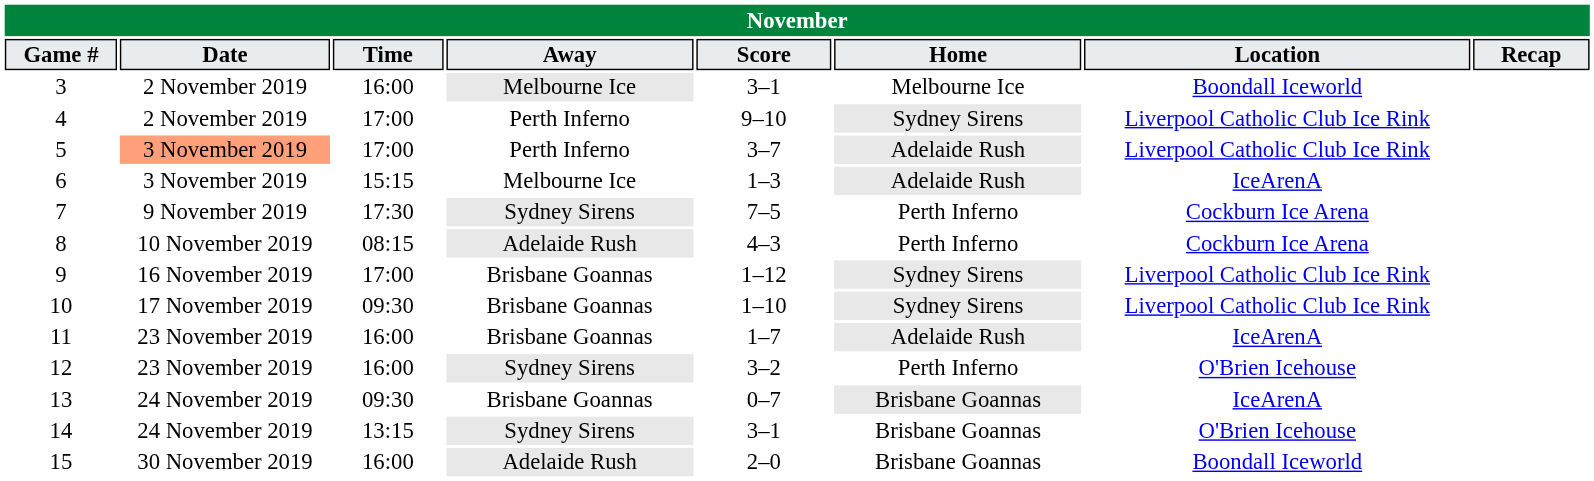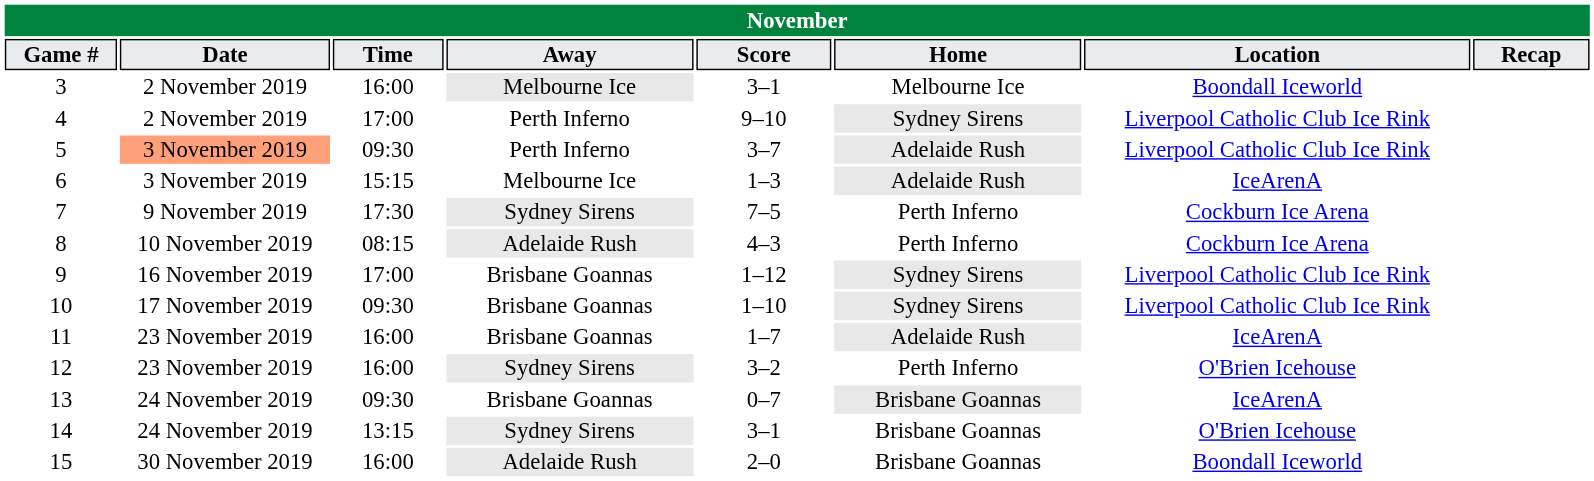 <table class="toccolours" style="width:70em;text-align: center">
 <tr>
 <th colspan="8" style="background:#00843d;color:white;border:#00843d 1px solid">November</th>
 </tr>
 <tr>
 <th style="background:#e9ecef;color:black;border:#000000 1px solid; width: 40px">Game #</th>
 <th style="background:#e9ecef;color:black;border:#000000 1px solid; width: 80px">Date</th>
 <th style="background:#e9ecef;color:black;border:#000000 1px solid; width: 40px">Time</th>
 <th style="background:#e9ecef;color:black;border:#000000 1px solid; width: 95px">Away</th>
 <th style="background:#e9ecef;color:black;border:#000000 1px solid; width: 50px">Score</th>
 <th style="background:#e9ecef;color:black;border:#000000 1px solid; width: 95px">Home</th>
 <th style="background:#e9ecef;color:black;border:#000000 1px solid; width: 150px">Location</th>
 <th style="background:#e9ecef;color:black;border:#000000 1px solid; width: 40px">Recap</th>
 </tr>
 <tr>
 <td>3</td>
 <td>2 November 2019</td>
 <td>16:00</td>
 <td bgcolor="#e8e8e8">Melbourne Ice</td>
 <td>3–1</td>
 <td>Melbourne Ice</td>
 <td><a href='#'>Boondall Iceworld</a></td>
 <td></td>
 </tr>
 <tr>
 <td>4</td>
 <td>2 November 2019</td>
 <td>17:00</td>
 <td>Perth Inferno</td>
 <td>9–10</td>
 <td bgcolor="#e8e8e8">Sydney Sirens</td>
 <td><a href='#'>Liverpool Catholic Club Ice Rink</a></td>
 <td></td>
 </tr>
 <tr>
 <td>5</td>
 <td style="background: lightsalmon;">3 November 2019</td>
-<td>17:00</td>
+<td>09:30</td>
 <td>Perth Inferno</td>
 <td>3–7</td>
 <td bgcolor="#e8e8e8">Adelaide Rush</td>
 <td><a href='#'>Liverpool Catholic Club Ice Rink</a></td>
 <td></td>
 </tr>
 <tr>
 <td>6</td>
 <td>3 November 2019</td>
 <td>15:15</td>
 <td>Melbourne Ice</td>
 <td>1–3</td>
 <td bgcolor="#e8e8e8">Adelaide Rush</td>
 <td><a href='#'>IceArenA</a></td>
 <td></td>
 </tr>
 <tr>
 <td>7</td>
 <td>9 November 2019</td>
 <td>17:30</td>
 <td bgcolor="#e8e8e8">Sydney Sirens</td>
 <td>7–5</td>
 <td>Perth Inferno</td>
 <td><a href='#'>Cockburn Ice Arena</a></td>
 <td></td>
 </tr>
 <tr>
 <td>8</td>
 <td>10 November 2019</td>
 <td>08:15</td>
 <td bgcolor="#e8e8e8">Adelaide Rush</td>
 <td>4–3</td>
 <td>Perth Inferno</td>
 <td><a href='#'>Cockburn Ice Arena</a></td>
 <td></td>
 </tr>
 <tr>
 <td>9</td>
 <td>16 November 2019</td>
 <td>17:00</td>
 <td>Brisbane Goannas</td>
 <td>1–12</td>
 <td bgcolor="#e8e8e8">Sydney Sirens</td>
 <td><a href='#'>Liverpool Catholic Club Ice Rink</a></td>
 <td></td>
 </tr>
 <tr>
 <td>10</td>
 <td>17 November 2019</td>
 <td>09:30</td>
 <td>Brisbane Goannas</td>
 <td>1–10</td>
 <td bgcolor="#e8e8e8">Sydney Sirens</td>
 <td><a href='#'>Liverpool Catholic Club Ice Rink</a></td>
 <td></td>
 </tr>
 <tr>
 <td>11</td>
 <td>23 November 2019</td>
 <td>16:00</td>
 <td>Brisbane Goannas</td>
 <td>1–7</td>
 <td bgcolor="#e8e8e8">Adelaide Rush</td>
 <td><a href='#'>IceArenA</a></td>
 <td></td>
 </tr>
 <tr>
 <td>12</td>
 <td>23 November 2019</td>
 <td>16:00</td>
 <td bgcolor="#e8e8e8">Sydney Sirens</td>
 <td>3–2</td>
 <td>Perth Inferno</td>
 <td><a href='#'>O'Brien Icehouse</a></td>
 <td></td>
 </tr>
 <tr>
 <td>13</td>
 <td>24 November 2019</td>
 <td>09:30</td>
 <td>Brisbane Goannas</td>
 <td>0–7</td>
 <td bgcolor="#e8e8e8">Brisbane Goannas</td>
 <td><a href='#'>IceArenA</a></td>
 <td></td>
 </tr>
 <tr>
 <td>14</td>
 <td>24 November 2019</td>
 <td>13:15</td>
 <td bgcolor="#e8e8e8">Sydney Sirens</td>
 <td>3–1</td>
 <td>Brisbane Goannas</td>
 <td><a href='#'>O'Brien Icehouse</a></td>
 <td></td>
 </tr>
 <tr>
 <td>15</td>
 <td>30 November 2019</td>
 <td>16:00</td>
 <td bgcolor="#e8e8e8">Adelaide Rush</td>
 <td>2–0</td>
 <td>Brisbane Goannas</td>
 <td><a href='#'>Boondall Iceworld</a></td>
 <td></td>
 </tr>
 <tr>
 </tr>
 </table>
